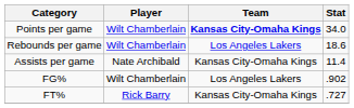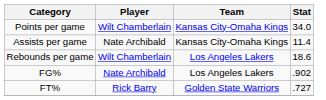 <table class="wikitable" style="text-align:center">
 <tr>
 <th>Category</th>
 <th>Player</th>
 <th>Team</th>
 <th>Stat</th>
 </tr>
 <tr>
 <td>Points per game</td>
 <td><a href='#'>Wilt Chamberlain</a></td>
-<td><strong><a href='#'>Kansas City-Omaha Kings</a></strong></td>
+<td><a href='#'>Kansas City-Omaha Kings</a></td>
 <td>34.0</td>
+</tr>
+<tr>
+<td>Assists per game</td>
+<td>Nate Archibald</td>
+<td>Kansas City-Omaha Kings</td>
+<td>11.4</td>
 </tr>
 <tr>
 <td>Rebounds per game</td>
 <td><a href='#'>Wilt Chamberlain</a></td>
 <td><a href='#'>Los Angeles Lakers</a></td>
 <td>18.6</td>
 </tr>
 <tr>
-<td>Assists per game</td>
-<td>Nate Archibald</td>
-<td>Kansas City-Omaha Kings</td>
-<td>11.4</td>
-</tr>
-<tr>
 <td>FG%</td>
-<td>Wilt Chamberlain</td>
+<td><a href='#'>Nate Archibald</a></td>
 <td>Los Angeles Lakers</td>
 <td>.902</td>
 </tr>
 <tr>
 <td>FT%</td>
 <td><a href='#'>Rick Barry</a></td>
-<td>Kansas City-Omaha Kings</td>
+<td><a href='#'>Golden State Warriors</a></td>
 <td>.727</td>
 </tr>
 <tr>
 </tr>
 </table>
